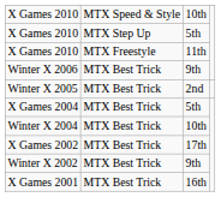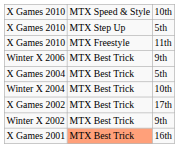 <table class="wikitable">
 <tr>
 <td>X Games 2010</td>
 <td>MTX Speed & Style</td>
 <td>10th</td>
 </tr>
 <tr>
 <td>X Games 2010</td>
 <td>MTX Step Up</td>
 <td>5th</td>
 </tr>
 <tr>
 <td>X Games 2010</td>
 <td>MTX Freestyle</td>
 <td>11th</td>
 </tr>
 <tr>
 <td>Winter X 2006</td>
 <td>MTX Best Trick</td>
 <td>9th</td>
-</tr>
-<tr>
-<td>Winter X 2005</td>
-<td>MTX Best Trick</td>
-<td>2nd</td>
-<td></td>
 </tr>
 <tr>
 <td>X Games 2004</td>
 <td>MTX Best Trick</td>
 <td>5th</td>
 </tr>
 <tr>
 <td>Winter X 2004</td>
 <td>MTX Best Trick</td>
 <td>10th</td>
 </tr>
 <tr>
 <td>X Games 2002</td>
 <td>MTX Best Trick</td>
 <td>17th</td>
 </tr>
 <tr>
 <td>Winter X 2002</td>
 <td>MTX Best Trick</td>
 <td>9th</td>
 </tr>
 <tr>
 <td>X Games 2001</td>
-<td>MTX Best Trick</td>
+<td style="background: lightsalmon;">MTX Best Trick</td>
 <td>16th</td>
 </tr>
 </table>
